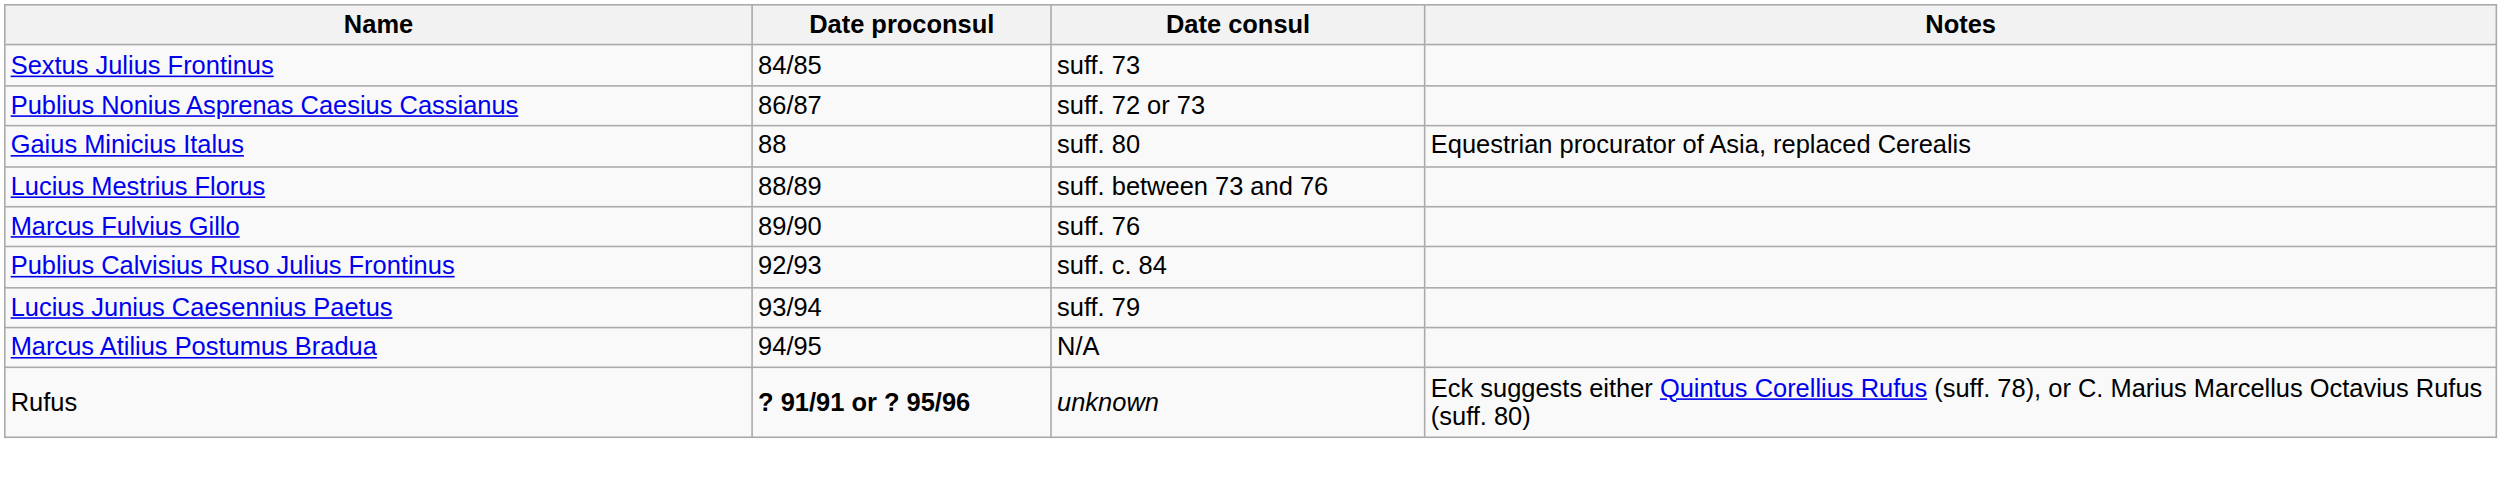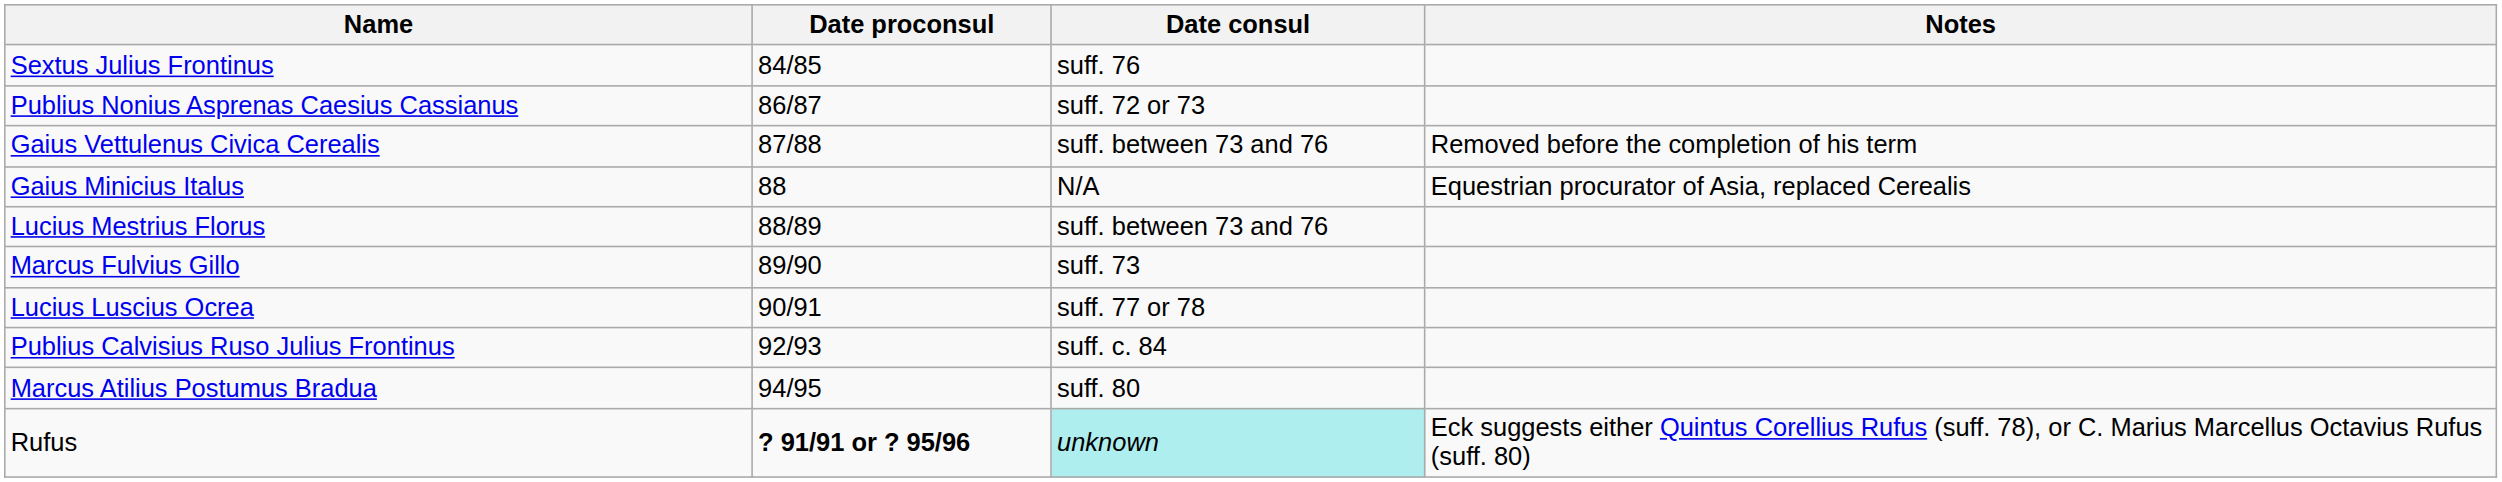 <table class="wikitable">
 <tr>
 <th width=30%>Name</th>
 <th width=12%>Date proconsul</th>
 <th width=15%>Date consul</th>
 <th width=43%>Notes</th>
 </tr>
 <tr>
 <td><a href='#'>Sextus Julius Frontinus</a></td>
 <td>84/85</td>
-<td>suff. 73</td>
+<td>suff. 76</td>
 <td></td>
 </tr>
 <tr>
 <td><a href='#'>Publius Nonius Asprenas Caesius Cassianus</a></td>
 <td>86/87</td>
 <td>suff. 72 or 73</td>
 <td></td>
 </tr>
 <tr>
+<td><a href='#'>Gaius Vettulenus Civica Cerealis</a></td>
+<td>87/88</td>
+<td>suff. between 73 and 76</td>
+<td>Removed before the completion of his term</td>
+</tr>
+<tr>
 <td><a href='#'>Gaius Minicius Italus</a></td>
 <td>88</td>
-<td>suff. 80</td>
+<td>N/A</td>
 <td>Equestrian procurator of Asia, replaced Cerealis</td>
 </tr>
 <tr>
 <td><a href='#'>Lucius Mestrius Florus</a></td>
 <td>88/89</td>
 <td>suff. between 73 and 76</td>
 <td></td>
 </tr>
 <tr>
 <td><a href='#'>Marcus Fulvius Gillo</a></td>
 <td>89/90</td>
-<td>suff. 76</td>
+<td>suff. 73</td>
+<td></td>
+</tr>
+<tr>
+<td><a href='#'>Lucius Luscius Ocrea</a></td>
+<td>90/91</td>
+<td>suff. 77 or 78</td>
 <td></td>
 </tr>
 <tr>
 <td><a href='#'>Publius Calvisius Ruso Julius Frontinus</a></td>
 <td>92/93</td>
 <td>suff. c. 84</td>
 <td></td>
 </tr>
 <tr>
-<td><a href='#'>Lucius Junius Caesennius Paetus</a></td>
-<td>93/94</td>
-<td>suff. 79</td>
-<td></td>
-</tr>
-<tr>
 <td><a href='#'>Marcus Atilius Postumus Bradua</a></td>
 <td>94/95</td>
-<td>N/A</td>
+<td>suff. 80</td>
 <td></td>
 </tr>
 <tr>
 <td>Rufus</td>
 <td><strong>? 91/91 or ? 95/96</strong></td>
-<td><em>unknown</em></td>
+<td style="background: paleturquoise;"><em>unknown</em></td>
 <td>Eck suggests either <a href='#'>Quintus Corellius Rufus</a> (suff. 78), or C. Marius Marcellus Octavius Rufus (suff. 80)</td>
 </tr>
 </table>
